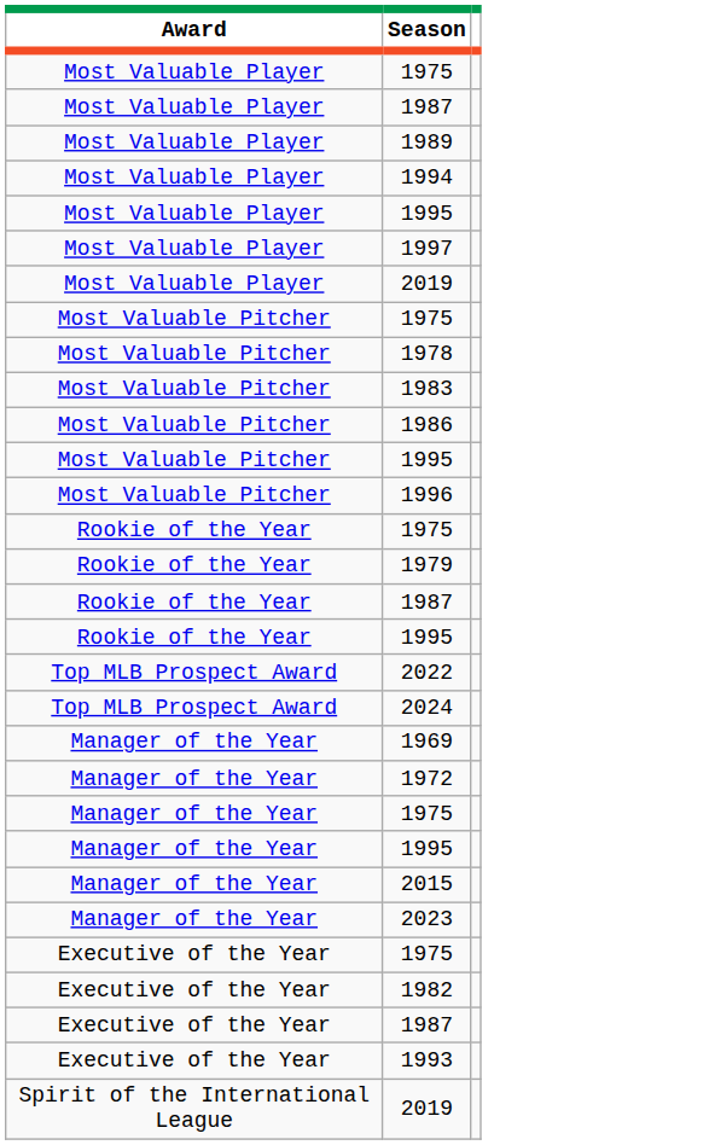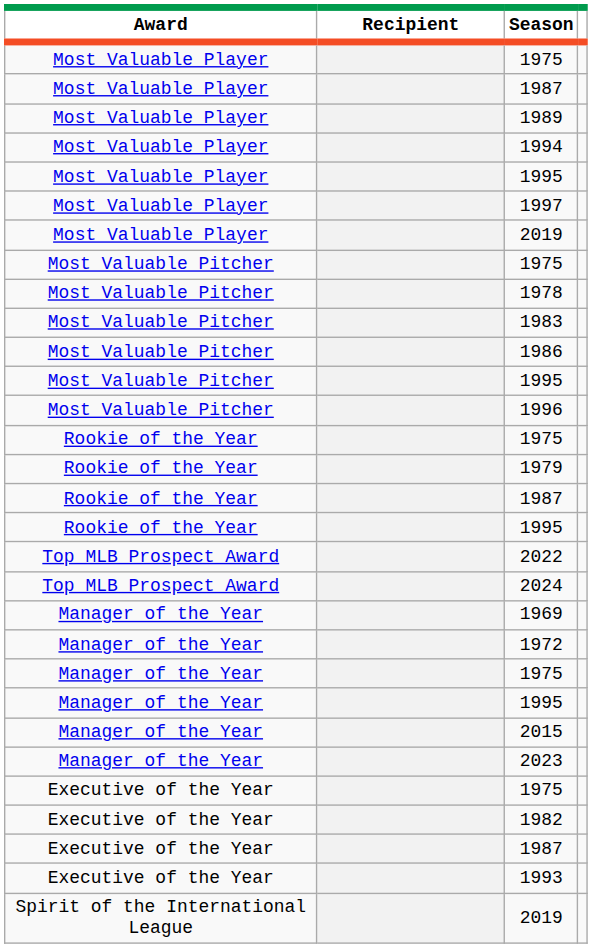 <table class="wikitable sortable plainrowheaders" style="text-align:center">
 <tr>
 <th scope="col" style="background-color:#ffffff; border-top:#009B4D 5px solid; border-bottom:#F44D25 5px solid; color:#000000" width="220px">Award</th>
+<th scope="col" style="background-color:#ffffff; border-top:#009B4D 5px solid; border-bottom:#F44D25 5px solid; color:#000000" width="130px">Recipient</th>
 <th scope="col" style="background-color:#ffffff; border-top:#009B4D 5px solid; border-bottom:#F44D25 5px solid; color:#000000">Season</th>
 <th class="unsortable" scope="col" style="background-color:#ffffff; border-top:#009B4D 5px solid; border-bottom:#F44D25 5px solid; color:#000000"></th>
 </tr>
 <tr>
 <td><a href='#'>Most Valuable Player</a></td>
+<th scope="row" style="text-align:center"></th>
 <td>1975</td>
 <td></td>
 </tr>
 <tr>
 <td><a href='#'>Most Valuable Player</a></td>
+<th scope="row" style="text-align:center"></th>
 <td>1987</td>
 <td></td>
 </tr>
 <tr>
 <td><a href='#'>Most Valuable Player</a></td>
+<th scope="row" style="text-align:center"></th>
 <td>1989</td>
 <td></td>
 </tr>
 <tr>
 <td><a href='#'>Most Valuable Player</a></td>
+<th scope="row" style="text-align:center"></th>
 <td>1994</td>
 <td></td>
 </tr>
 <tr>
 <td><a href='#'>Most Valuable Player</a></td>
+<th scope="row" style="text-align:center"></th>
 <td>1995</td>
 <td></td>
 </tr>
 <tr>
 <td><a href='#'>Most Valuable Player</a></td>
+<th scope="row" style="text-align:center"></th>
 <td>1997</td>
 <td></td>
 </tr>
 <tr>
 <td><a href='#'>Most Valuable Player</a></td>
+<th scope="row" style="text-align:center"></th>
 <td>2019</td>
 <td></td>
 </tr>
 <tr>
 <td><a href='#'>Most Valuable Pitcher</a></td>
+<th scope="row" style="text-align:center"></th>
 <td>1975</td>
 <td></td>
 </tr>
 <tr>
 <td><a href='#'>Most Valuable Pitcher</a></td>
+<th scope="row" style="text-align:center"></th>
 <td>1978</td>
 <td></td>
 </tr>
 <tr>
 <td><a href='#'>Most Valuable Pitcher</a></td>
+<th scope="row" style="text-align:center"></th>
 <td>1983</td>
 <td></td>
 </tr>
 <tr>
 <td><a href='#'>Most Valuable Pitcher</a></td>
+<th scope="row" style="text-align:center"></th>
 <td>1986</td>
 <td></td>
 </tr>
 <tr>
 <td><a href='#'>Most Valuable Pitcher</a></td>
+<th scope="row" style="text-align:center"></th>
 <td>1995</td>
 <td></td>
 </tr>
 <tr>
 <td><a href='#'>Most Valuable Pitcher</a></td>
+<th scope="row" style="text-align:center"></th>
 <td>1996</td>
 <td></td>
 </tr>
 <tr>
 <td><a href='#'>Rookie of the Year</a></td>
+<th scope="row" style="text-align:center"></th>
 <td>1975</td>
 <td></td>
 </tr>
 <tr>
 <td><a href='#'>Rookie of the Year</a></td>
+<th scope="row" style="text-align:center"></th>
 <td>1979</td>
 <td></td>
 </tr>
 <tr>
 <td><a href='#'>Rookie of the Year</a></td>
+<th scope="row" style="text-align:center"></th>
 <td>1987</td>
 <td></td>
 </tr>
 <tr>
 <td><a href='#'>Rookie of the Year</a></td>
+<th scope="row" style="text-align:center"></th>
 <td>1995</td>
 <td></td>
 </tr>
 <tr>
 <td><a href='#'>Top MLB Prospect Award</a></td>
+<th scope="row" style="text-align:center"></th>
 <td>2022</td>
 <td></td>
 </tr>
 <tr>
 <td><a href='#'>Top MLB Prospect Award</a></td>
+<th scope="row" style="text-align:center"></th>
 <td>2024</td>
 <td></td>
 </tr>
 <tr>
 <td><a href='#'>Manager of the Year</a></td>
+<th scope="row" style="text-align:center"></th>
 <td>1969</td>
 <td></td>
 </tr>
 <tr>
 <td><a href='#'>Manager of the Year</a></td>
+<th scope="row" style="text-align:center"></th>
 <td>1972</td>
 <td></td>
 </tr>
 <tr>
 <td><a href='#'>Manager of the Year</a></td>
+<th scope="row" style="text-align:center"></th>
 <td>1975</td>
 <td></td>
 </tr>
 <tr>
 <td><a href='#'>Manager of the Year</a></td>
+<th scope="row" style="text-align:center"></th>
 <td>1995</td>
 <td></td>
 </tr>
 <tr>
 <td><a href='#'>Manager of the Year</a></td>
+<th scope="row" style="text-align:center"></th>
 <td>2015</td>
 <td></td>
 </tr>
 <tr>
 <td><a href='#'>Manager of the Year</a></td>
+<th scope="row" style="text-align:center"></th>
 <td>2023</td>
 <td></td>
 </tr>
 <tr>
 <td>Executive of the Year</td>
+<th scope="row" style="text-align:center"></th>
 <td>1975</td>
 <td></td>
 </tr>
 <tr>
 <td>Executive of the Year</td>
+<th scope="row" style="text-align:center"></th>
 <td>1982</td>
 <td></td>
 </tr>
 <tr>
 <td>Executive of the Year</td>
+<th scope="row" style="text-align:center"></th>
 <td>1987</td>
 <td></td>
 </tr>
 <tr>
 <td>Executive of the Year</td>
+<th scope="row" style="text-align:center"></th>
 <td>1993</td>
 <td></td>
 </tr>
 <tr>
 <td>Spirit of the International League</td>
+<th scope="row" style="text-align:center"></th>
 <td>2019</td>
 <td></td>
 </tr>
 </table>
